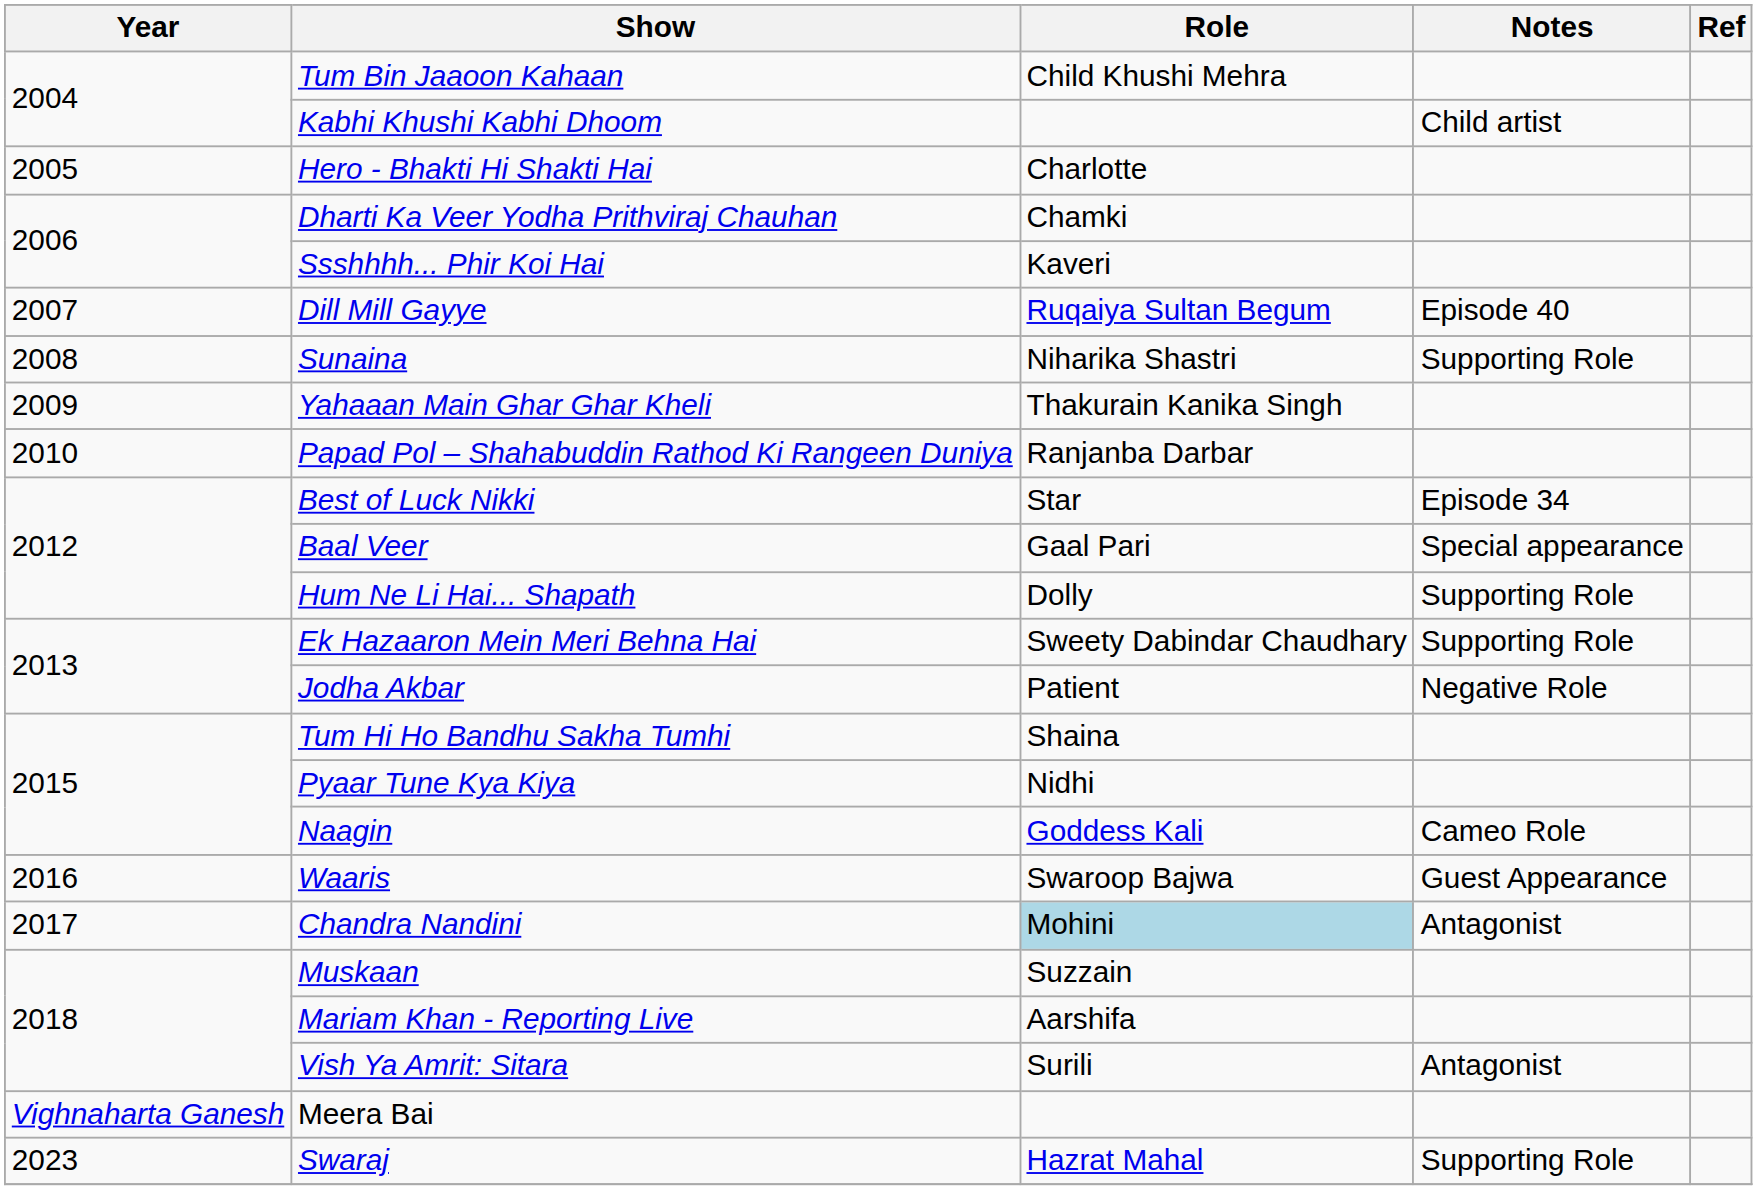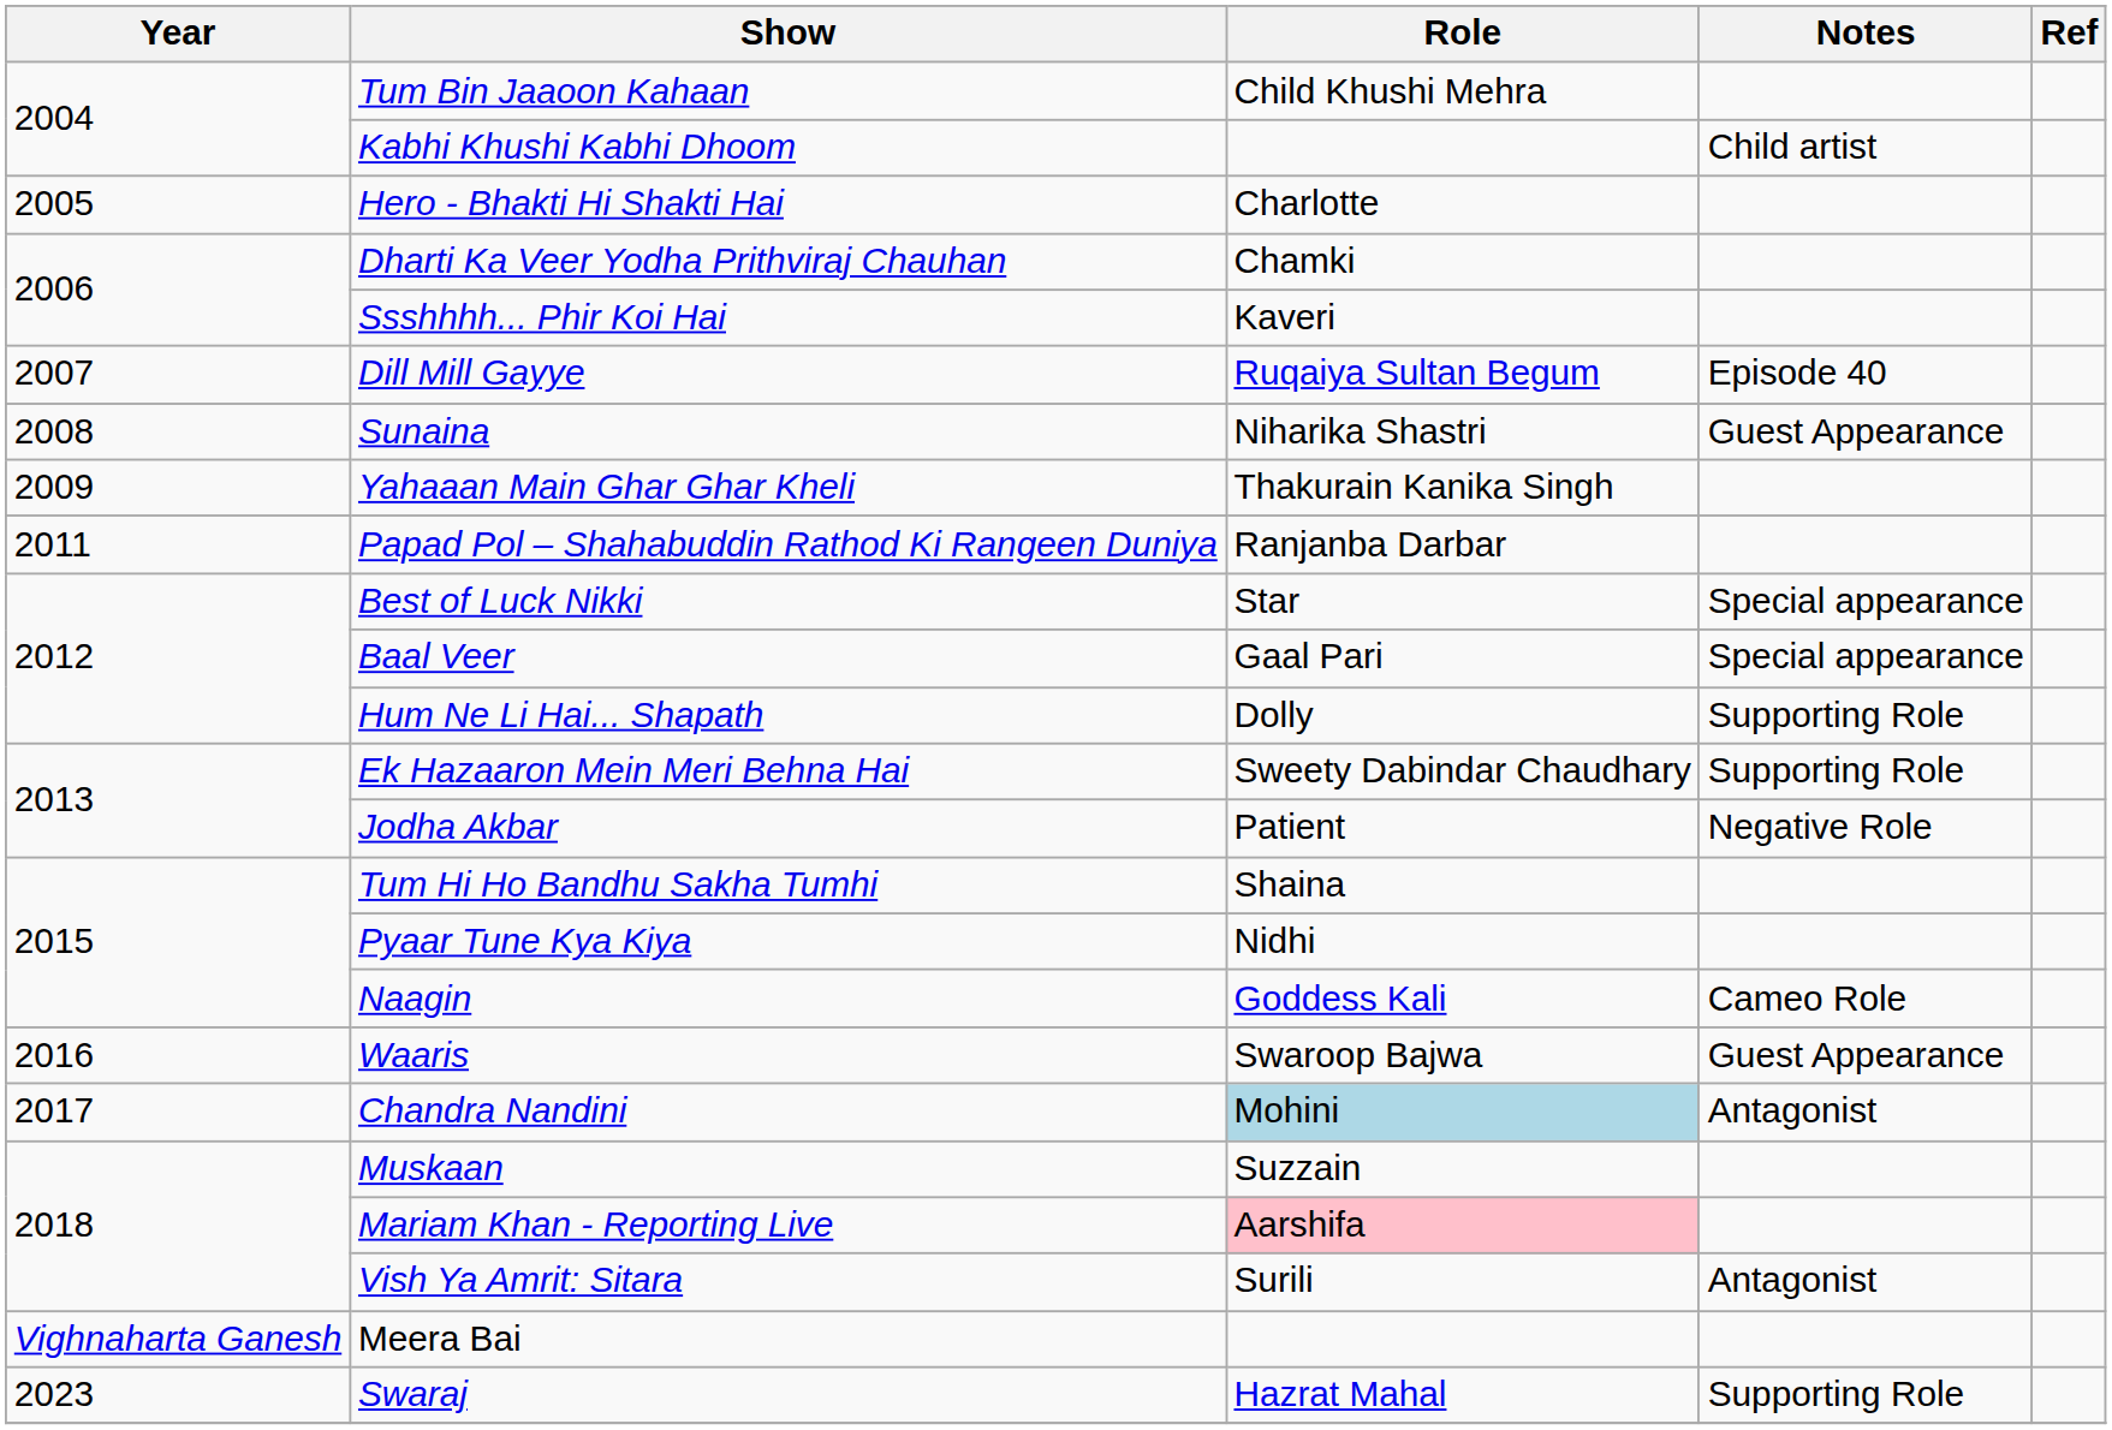 <table class="wikitable sortable">
 <tr>
 <th>Year</th>
 <th>Show</th>
 <th>Role</th>
 <th>Notes</th>
 <th>Ref</th>
 </tr>
 <tr>
 <td rowspan="2">2004</td>
 <td><em><a href='#'>Tum Bin Jaaoon Kahaan</a></em></td>
 <td>Child Khushi Mehra</td>
 <td></td>
 <td></td>
 </tr>
 <tr>
 <td><em><a href='#'>Kabhi Khushi Kabhi Dhoom</a></em></td>
 <td></td>
 <td>Child artist</td>
 <td></td>
 </tr>
 <tr>
 <td>2005</td>
 <td><em><a href='#'>Hero - Bhakti Hi Shakti Hai</a></em></td>
 <td>Charlotte</td>
 <td></td>
 <td></td>
 </tr>
 <tr>
 <td rowspan="2">2006</td>
 <td><em><a href='#'>Dharti Ka Veer Yodha Prithviraj Chauhan</a></em></td>
 <td>Chamki</td>
 <td></td>
 <td></td>
 </tr>
 <tr>
 <td><em><a href='#'>Ssshhhh... Phir Koi Hai</a></em></td>
 <td>Kaveri</td>
 <td></td>
 <td></td>
 </tr>
 <tr>
 <td>2007</td>
 <td><em><a href='#'>Dill Mill Gayye</a></em></td>
 <td><a href='#'>Ruqaiya Sultan Begum</a></td>
 <td>Episode 40</td>
 <td></td>
 </tr>
 <tr>
 <td>2008</td>
 <td><em><a href='#'>Sunaina</a></em></td>
 <td>Niharika Shastri</td>
-<td>Supporting Role</td>
+<td>Guest Appearance</td>
 <td></td>
 </tr>
 <tr>
 <td>2009</td>
 <td><em><a href='#'>Yahaaan Main Ghar Ghar Kheli</a></em></td>
 <td>Thakurain Kanika Singh</td>
 <td></td>
 <td></td>
 </tr>
 <tr>
-<td>2010</td>
+<td>2011</td>
 <td><em><a href='#'>Papad Pol – Shahabuddin Rathod Ki Rangeen Duniya</a></em></td>
 <td>Ranjanba Darbar</td>
 <td></td>
 <td></td>
 </tr>
 <tr>
 <td rowspan="3">2012</td>
 <td><em><a href='#'>Best of Luck Nikki</a></em></td>
 <td>Star</td>
-<td>Episode 34</td>
+<td>Special appearance</td>
 <td></td>
 </tr>
 <tr>
 <td><em><a href='#'>Baal Veer</a></em></td>
 <td>Gaal Pari</td>
 <td>Special appearance</td>
 <td></td>
 </tr>
 <tr>
 <td><em><a href='#'>Hum Ne Li Hai... Shapath</a></em></td>
 <td>Dolly</td>
 <td>Supporting Role</td>
 <td></td>
 </tr>
 <tr>
 <td rowspan=2>2013</td>
 <td><em><a href='#'>Ek Hazaaron Mein Meri Behna Hai</a></em></td>
 <td>Sweety Dabindar Chaudhary</td>
 <td>Supporting Role</td>
 <td></td>
 </tr>
 <tr>
 <td><em><a href='#'>Jodha Akbar</a></em></td>
 <td>Patient</td>
 <td>Negative Role</td>
 <td></td>
 </tr>
 <tr>
 <td rowspan="3">2015</td>
 <td><em><a href='#'>Tum Hi Ho Bandhu Sakha Tumhi</a></em></td>
 <td>Shaina</td>
 <td></td>
 <td></td>
 </tr>
 <tr>
 <td><em><a href='#'>Pyaar Tune Kya Kiya</a></em></td>
 <td>Nidhi</td>
 <td></td>
 <td></td>
 </tr>
 <tr>
 <td><em><a href='#'>Naagin</a></em></td>
 <td><a href='#'>Goddess Kali</a></td>
 <td>Cameo Role</td>
 <td></td>
 </tr>
 <tr>
 <td>2016</td>
 <td><em><a href='#'>Waaris</a></em></td>
 <td>Swaroop Bajwa</td>
 <td>Guest Appearance</td>
 <td></td>
 </tr>
 <tr>
 <td>2017</td>
 <td><em><a href='#'>Chandra Nandini</a></em></td>
 <td style="background: lightblue;">Mohini</td>
 <td>Antagonist</td>
 <td></td>
 </tr>
 <tr>
 <td rowspan="3">2018</td>
 <td><em><a href='#'>Muskaan</a></em></td>
 <td>Suzzain</td>
 <td></td>
 </tr>
 <tr>
 <td><em><a href='#'>Mariam Khan - Reporting Live</a></em></td>
-<td>Aarshifa</td>
+<td style="background: pink;">Aarshifa</td>
 <td></td>
 <td></td>
 </tr>
 <tr>
 <td><em><a href='#'>Vish Ya Amrit: Sitara</a></em></td>
 <td>Surili</td>
 <td>Antagonist</td>
 <td></td>
 </tr>
 <tr>
 <td><em><a href='#'>Vighnaharta Ganesh</a></em></td>
 <td>Meera Bai</td>
 <td></td>
 <td></td>
 </tr>
 <tr>
 <td>2023</td>
 <td><em><a href='#'> Swaraj</a></em></td>
 <td><a href='#'>Hazrat Mahal</a></td>
 <td>Supporting Role</td>
 <td></td>
 </tr>
 <tr>
 </tr>
 </table>
